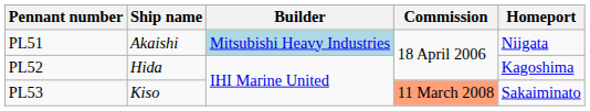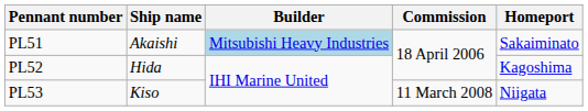 <table class="sortable wikitable">
 <tr>
 <th>Pennant number</th>
 <th>Ship name</th>
 <th>Builder</th>
 <th>Commission</th>
 <th>Homeport</th>
 </tr>
 <tr>
 <td>PL51</td>
 <td><em>Akaishi</em></td>
 <td style="background: lightblue;"><a href='#'>Mitsubishi Heavy Industries</a></td>
 <td rowspan="2">18 April 2006</td>
-<td><a href='#'>Niigata</a></td>
+<td><a href='#'>Sakaiminato</a></td>
 </tr>
 <tr>
 <td>PL52</td>
 <td><em>Hida</em></td>
 <td rowspan="2"><a href='#'>IHI Marine United</a></td>
 <td><a href='#'>Kagoshima</a></td>
 </tr>
 <tr>
 <td>PL53</td>
 <td><em>Kiso</em></td>
-<td style="background: lightsalmon;">11 March 2008</td>
-<td><a href='#'>Sakaiminato</a></td>
+<td>11 March 2008</td>
+<td><a href='#'>Niigata</a></td>
 </tr>
 </table>
